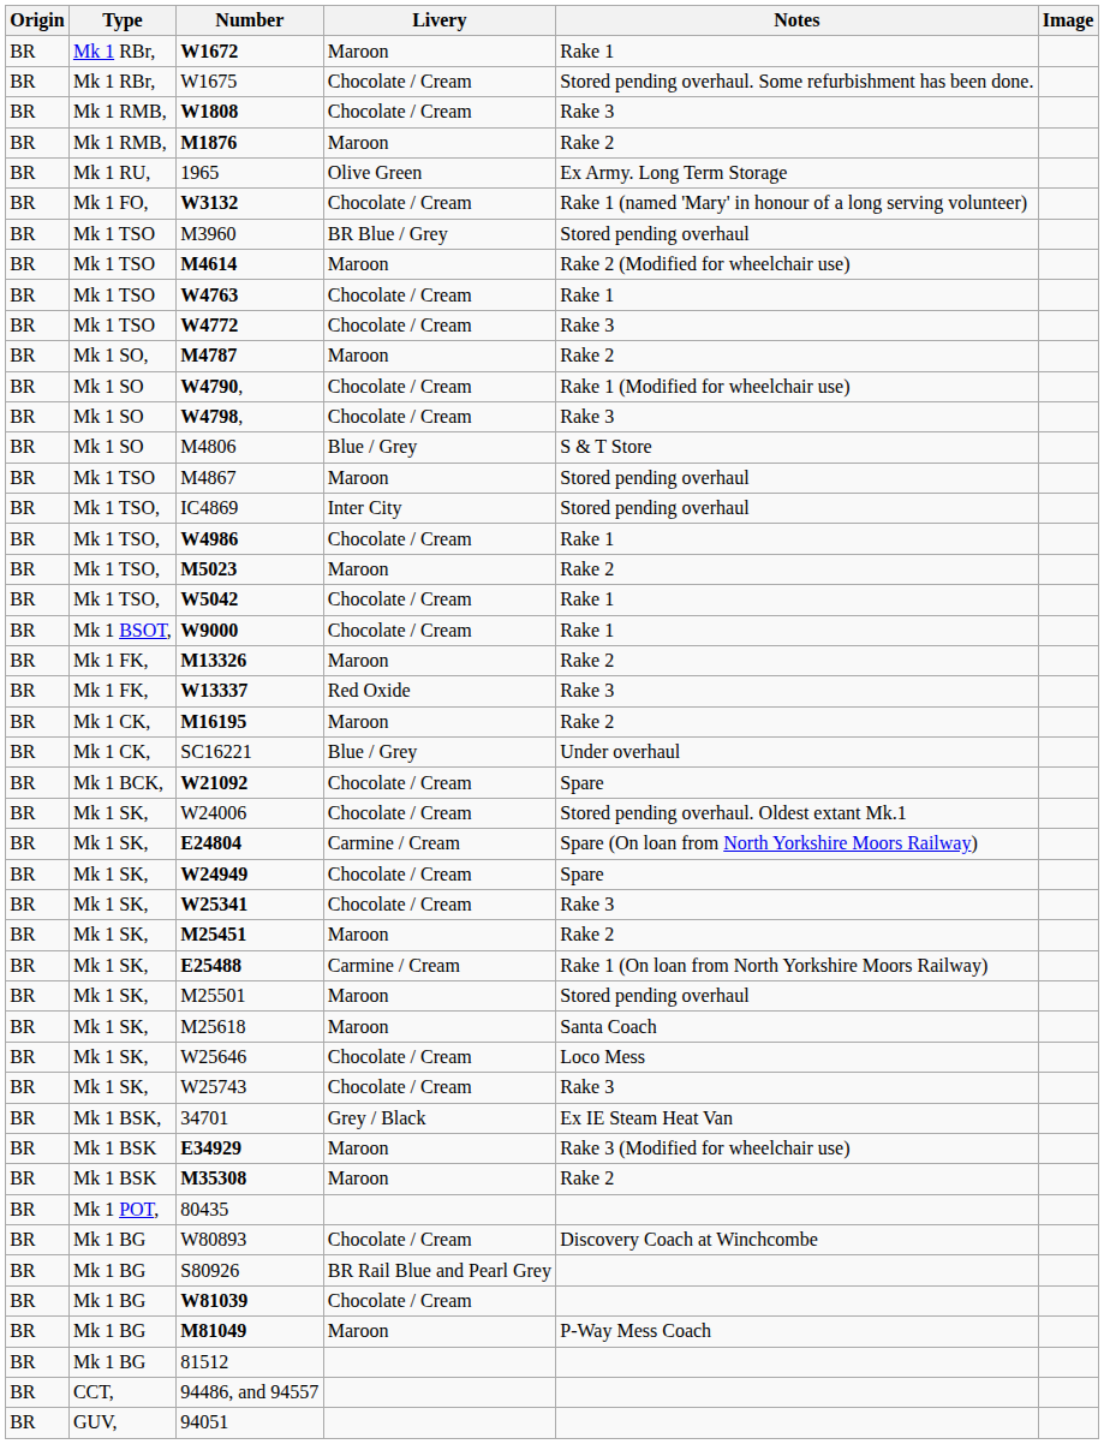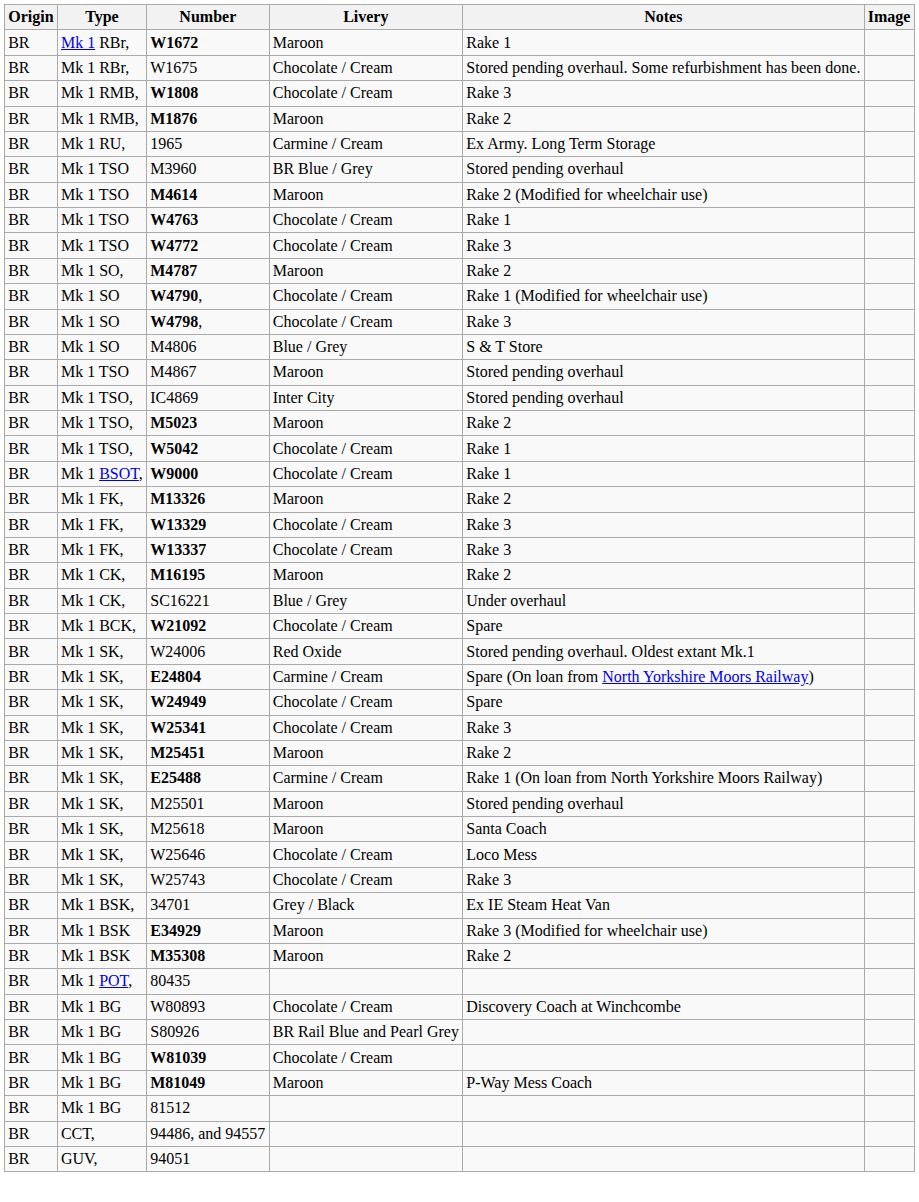 <table class="wikitable sortable">
 <tr>
 <th>Origin</th>
 <th>Type</th>
 <th>Number</th>
 <th>Livery</th>
 <th>Notes</th>
 <th>Image</th>
 </tr>
 <tr>
 <td>BR</td>
 <td><a href='#'>Mk 1</a> RBr,</td>
 <td><strong>W1672</strong></td>
 <td>Maroon</td>
 <td>Rake 1</td>
 <td></td>
 </tr>
 <tr>
 <td>BR</td>
 <td>Mk 1 RBr,</td>
 <td>W1675</td>
 <td>Chocolate / Cream</td>
 <td>Stored pending overhaul. Some refurbishment has been done.</td>
 <td><br></td>
 </tr>
 <tr>
 <td>BR</td>
 <td>Mk 1 RMB,</td>
 <td><strong>W1808</strong></td>
 <td>Chocolate / Cream</td>
 <td>Rake 3</td>
 <td></td>
 </tr>
 <tr>
 <td>BR</td>
 <td>Mk 1 RMB,</td>
 <td><strong>M1876</strong></td>
 <td>Maroon</td>
 <td>Rake 2</td>
 <td></td>
 </tr>
 <tr>
 <td>BR</td>
 <td>Mk 1 RU,</td>
 <td>1965</td>
-<td>Olive Green</td>
+<td>Carmine / Cream</td>
 <td>Ex Army. Long Term Storage</td>
-<td></td>
-</tr>
-<tr>
-<td>BR</td>
-<td>Mk 1 FO,</td>
-<td><strong>W3132</strong></td>
-<td>Chocolate / Cream</td>
-<td>Rake 1 (named 'Mary' in honour of a long serving volunteer)</td>
 <td></td>
 </tr>
 <tr>
 <td>BR</td>
 <td>Mk 1 TSO</td>
 <td>M3960</td>
 <td>BR Blue / Grey</td>
 <td>Stored pending overhaul</td>
 <td></td>
 </tr>
 <tr>
 <td>BR</td>
 <td>Mk 1 TSO</td>
 <td><strong>M4614</strong></td>
 <td>Maroon</td>
 <td>Rake 2 (Modified for wheelchair use)</td>
 <td></td>
 </tr>
 <tr>
 <td>BR</td>
 <td>Mk 1 TSO</td>
 <td><strong>W4763</strong></td>
 <td>Chocolate / Cream</td>
 <td>Rake 1</td>
 <td></td>
 </tr>
 <tr>
 <td>BR</td>
 <td>Mk 1 TSO</td>
 <td><strong>W4772</strong></td>
 <td>Chocolate / Cream</td>
 <td>Rake 3</td>
 <td></td>
 </tr>
 <tr>
 <td>BR</td>
 <td>Mk 1 SO,</td>
 <td><strong>M4787</strong></td>
 <td>Maroon</td>
 <td>Rake 2</td>
 <td></td>
 </tr>
 <tr>
 <td>BR</td>
 <td>Mk 1 SO</td>
 <td><strong>W4790</strong>,</td>
 <td>Chocolate / Cream</td>
 <td>Rake 1 (Modified for wheelchair use)</td>
 <td></td>
 </tr>
 <tr>
 <td>BR</td>
 <td>Mk 1 SO</td>
 <td><strong>W4798</strong>,</td>
 <td>Chocolate / Cream</td>
 <td>Rake 3</td>
 <td></td>
 </tr>
 <tr>
 <td>BR</td>
 <td>Mk 1 SO</td>
 <td>M4806</td>
 <td>Blue / Grey</td>
 <td>S & T Store</td>
 <td></td>
 </tr>
 <tr>
 <td>BR</td>
 <td>Mk 1 TSO</td>
 <td>M4867</td>
 <td>Maroon</td>
 <td>Stored pending overhaul</td>
 <td></td>
 </tr>
 <tr>
 <td>BR</td>
 <td>Mk 1 TSO,</td>
 <td>IC4869</td>
 <td>Inter City</td>
 <td>Stored pending overhaul</td>
 <td></td>
 </tr>
 <tr>
 <td>BR</td>
 <td>Mk 1 TSO,</td>
-<td><strong>W4986</strong></td>
-<td>Chocolate / Cream</td>
-<td>Rake 1</td>
-<td></td>
-</tr>
-<tr>
-<td>BR</td>
-<td>Mk 1 TSO,</td>
 <td><strong>M5023</strong></td>
 <td>Maroon</td>
 <td>Rake 2</td>
 <td></td>
 </tr>
 <tr>
 <td>BR</td>
 <td>Mk 1 TSO,</td>
 <td><strong>W5042</strong></td>
 <td>Chocolate / Cream</td>
 <td>Rake 1</td>
 <td></td>
 </tr>
 <tr>
 <td>BR</td>
 <td>Mk 1 <a href='#'>BSOT</a>,</td>
 <td><strong>W9000</strong></td>
 <td>Chocolate / Cream</td>
 <td>Rake 1</td>
 <td></td>
 </tr>
 <tr>
 <td>BR</td>
 <td>Mk 1 FK,</td>
 <td><strong>M13326</strong></td>
 <td>Maroon</td>
 <td>Rake 2</td>
 <td></td>
 </tr>
 <tr>
 <td>BR</td>
 <td>Mk 1 FK,</td>
+<td><strong>W13329</strong></td>
+<td>Chocolate / Cream</td>
+<td>Rake 3</td>
+<td></td>
+</tr>
+<tr>
+<td>BR</td>
+<td>Mk 1 FK,</td>
 <td><strong>W13337</strong></td>
-<td>Red Oxide</td>
+<td>Chocolate / Cream</td>
 <td>Rake 3</td>
 <td></td>
 </tr>
 <tr>
 <td>BR</td>
 <td>Mk 1 CK,</td>
 <td><strong>M16195</strong></td>
 <td>Maroon</td>
 <td>Rake 2</td>
 <td></td>
 </tr>
 <tr>
 <td>BR</td>
 <td>Mk 1 CK,</td>
 <td>SC16221</td>
 <td>Blue / Grey</td>
 <td>Under overhaul</td>
 <td></td>
 </tr>
 <tr>
 <td>BR</td>
 <td>Mk 1 BCK,</td>
 <td><strong>W21092</strong></td>
 <td>Chocolate / Cream</td>
 <td>Spare</td>
 <td></td>
 </tr>
 <tr>
 <td>BR</td>
 <td>Mk 1 SK,</td>
 <td>W24006</td>
-<td>Chocolate / Cream</td>
+<td>Red Oxide</td>
 <td>Stored pending overhaul. Oldest extant Mk.1</td>
 <td></td>
 </tr>
 <tr>
 <td>BR</td>
 <td>Mk 1 SK,</td>
 <td><strong>E24804</strong></td>
 <td>Carmine / Cream</td>
 <td>Spare (On loan from <a href='#'>North Yorkshire Moors Railway</a>)</td>
 <td></td>
 </tr>
 <tr>
 <td>BR</td>
 <td>Mk 1 SK,</td>
 <td><strong>W24949</strong></td>
 <td>Chocolate / Cream</td>
 <td>Spare</td>
 <td></td>
 </tr>
 <tr>
 <td>BR</td>
 <td>Mk 1 SK,</td>
 <td><strong>W25341</strong></td>
 <td>Chocolate / Cream</td>
 <td>Rake 3</td>
 <td></td>
 </tr>
 <tr>
 <td>BR</td>
 <td>Mk 1 SK,</td>
 <td><strong>M25451</strong></td>
 <td>Maroon</td>
 <td>Rake 2</td>
 <td></td>
 </tr>
 <tr>
 <td>BR</td>
 <td>Mk 1 SK,</td>
 <td><strong>E25488</strong></td>
 <td>Carmine / Cream</td>
 <td>Rake 1 (On loan from North Yorkshire Moors Railway)</td>
 <td></td>
 </tr>
 <tr>
 <td>BR</td>
 <td>Mk 1 SK,</td>
 <td>M25501</td>
 <td>Maroon</td>
 <td>Stored pending overhaul</td>
 <td></td>
 </tr>
 <tr>
 <td>BR</td>
 <td>Mk 1 SK,</td>
 <td>M25618</td>
 <td>Maroon</td>
 <td>Santa Coach</td>
 <td></td>
 </tr>
 <tr>
 <td>BR</td>
 <td>Mk 1 SK,</td>
 <td>W25646</td>
 <td>Chocolate / Cream</td>
 <td>Loco Mess</td>
 <td></td>
 </tr>
 <tr>
 <td>BR</td>
 <td>Mk 1 SK,</td>
 <td>W25743</td>
 <td>Chocolate / Cream</td>
 <td>Rake 3</td>
 <td></td>
 </tr>
 <tr>
 <td>BR</td>
 <td>Mk 1 BSK,</td>
 <td>34701</td>
 <td>Grey / Black</td>
 <td>Ex IE Steam Heat Van</td>
 <td></td>
 </tr>
 <tr>
 <td>BR</td>
 <td>Mk 1 BSK</td>
 <td><strong>E34929</strong></td>
 <td>Maroon</td>
 <td>Rake 3  (Modified for wheelchair use)</td>
 <td></td>
 </tr>
 <tr>
 <td>BR</td>
 <td>Mk 1 BSK</td>
 <td><strong>M35308</strong></td>
 <td>Maroon</td>
 <td>Rake 2</td>
 <td></td>
 </tr>
 <tr>
 <td>BR</td>
 <td>Mk 1 <a href='#'>POT</a>,</td>
 <td>80435</td>
 <td></td>
 <td></td>
 <td></td>
 </tr>
 <tr>
 <td>BR</td>
 <td>Mk 1 BG</td>
 <td>W80893</td>
 <td>Chocolate / Cream</td>
 <td>Discovery Coach at Winchcombe</td>
 <td></td>
 </tr>
 <tr>
 <td>BR</td>
 <td>Mk 1 BG</td>
 <td>S80926</td>
 <td>BR Rail Blue and Pearl Grey</td>
 <td></td>
 <td></td>
 </tr>
 <tr>
 <td>BR</td>
 <td>Mk 1 BG</td>
 <td><strong>W81039</strong></td>
 <td>Chocolate / Cream</td>
 <td></td>
 <td></td>
 </tr>
 <tr>
 <td>BR</td>
 <td>Mk 1 BG</td>
 <td><strong>M81049</strong></td>
 <td>Maroon</td>
 <td>P-Way Mess Coach</td>
 <td></td>
 </tr>
 <tr>
 <td>BR</td>
 <td>Mk 1 BG</td>
 <td>81512</td>
 <td></td>
 <td></td>
 <td></td>
 </tr>
 <tr>
 <td>BR</td>
 <td>CCT,</td>
 <td>94486, and 94557</td>
 <td></td>
 <td></td>
 <td></td>
 </tr>
 <tr>
 <td>BR</td>
 <td>GUV,</td>
 <td>94051</td>
 <td></td>
 <td></td>
 <td></td>
 </tr>
 </table>
